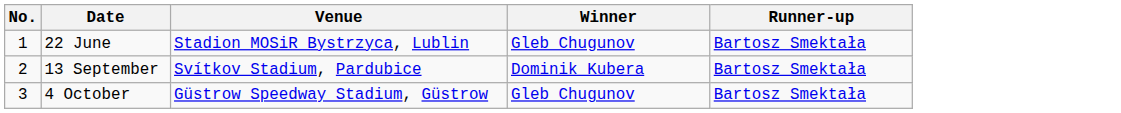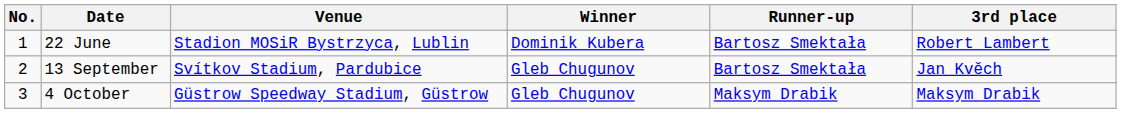 <table class="wikitable">
 <tr align=center>
 <th width=20px>No.</th>
 <th width=100px>Date</th>
 <th width=270px>Venue</th>
 <th width=160px>Winner</th>
 <th width=160px>Runner-up</th>
+<th width=160px>3rd place</th>
 </tr>
 <tr>
 <td align=center>1</td>
 <td>22 June</td>
 <td> <a href='#'>Stadion MOSiR Bystrzyca</a>, <a href='#'>Lublin</a></td>
-<td> <a href='#'>Gleb Chugunov</a></td>
+<td> <a href='#'>Dominik Kubera</a></td>
 <td> <a href='#'>Bartosz Smektała</a></td>
+<td> <a href='#'>Robert Lambert</a></td>
 </tr>
 <tr>
 <td align=center>2</td>
 <td>13 September</td>
 <td> <a href='#'>Svítkov Stadium</a>, <a href='#'>Pardubice</a></td>
-<td> <a href='#'>Dominik Kubera</a></td>
+<td> <a href='#'>Gleb Chugunov</a></td>
 <td> <a href='#'>Bartosz Smektała</a></td>
+<td> <a href='#'>Jan Kvěch</a></td>
 </tr>
 <tr>
 <td align=center>3</td>
 <td>4 October</td>
 <td> <a href='#'>Güstrow Speedway Stadium</a>, <a href='#'>Güstrow</a></td>
 <td> <a href='#'>Gleb Chugunov</a></td>
-<td> <a href='#'>Bartosz Smektała</a></td>
+<td> <a href='#'>Maksym Drabik</a></td>
+<td> <a href='#'>Maksym Drabik</a></td>
 </tr>
 </table>
